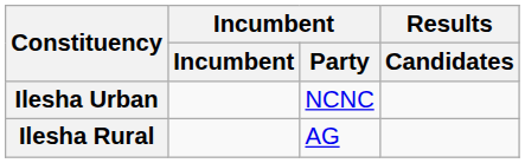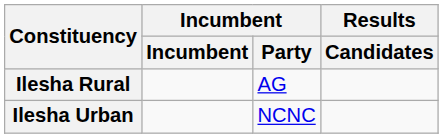 <table class="wikitable sortable">
 <tr>
 <th rowspan="2">Constituency</th>
 <th colspan="2">Incumbent</th>
 <th>Results</th>
 </tr>
 <tr valign="bottom">
 <th>Incumbent</th>
 <th>Party</th>
 <th>Candidates</th>
 </tr>
 <tr>
+<th>Ilesha Rural</th>
+<td></td>
+<td><a href='#'>AG</a></td>
+<td nowrap=""></td>
+</tr>
+<tr>
 <th>Ilesha Urban</th>
 <td></td>
 <td><a href='#'>NCNC</a></td>
 <td nowrap=""></td>
 </tr>
-<tr>
-<th>Ilesha Rural</th>
-<td></td>
-<td><a href='#'>AG</a></td>
-<td nowrap=""></td>
-</tr>
 </table>
